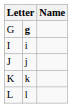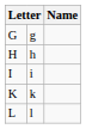 <table class=wikitable>
 <tr>
 <th colspan=2>Letter</th>
 <th>Name</th>
 </tr>
 <tr>
 <td>G</td>
-<td><strong>g</strong></td>
+<td>g</td>
+<td></td>
+</tr>
+<tr>
+<td>H</td>
+<td>h</td>
 <td></td>
 </tr>
 <tr>
 <td>I</td>
 <td>i</td>
-<td></td>
-</tr>
-<tr>
-<td>J</td>
-<td>j</td>
 <td></td>
 </tr>
 <tr>
 <td>K</td>
 <td>k</td>
 <td></td>
 </tr>
 <tr>
 <td>L</td>
 <td>l</td>
 <td></td>
 </tr>
 </table>
